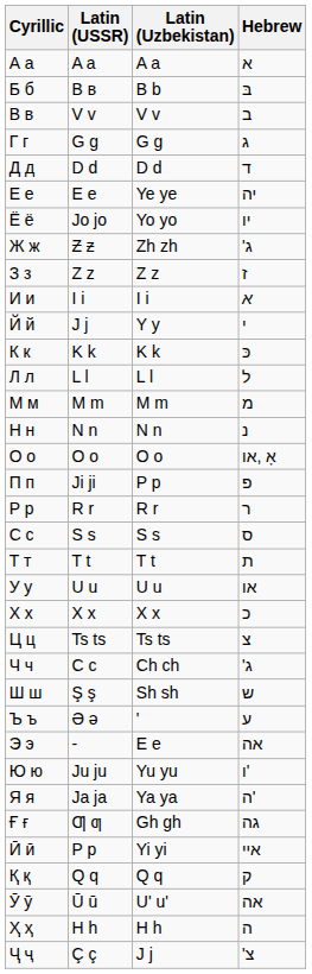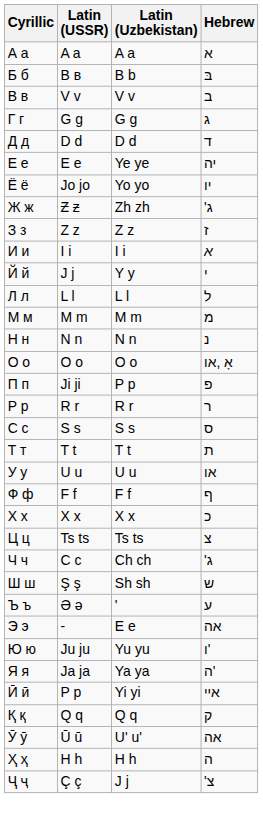 <table class="wikitable">
 <tr>
 <th>Cyrillic</th>
 <th>Latin<br>(USSR)</th>
 <th>Latin<br>(Uzbekistan)</th>
 <th>Hebrew</th>
 </tr>
 <tr>
 <td>А а</td>
 <td>A a</td>
 <td>A a</td>
 <td>א</td>
 </tr>
 <tr>
 <td>Б б</td>
 <td>B в</td>
 <td>B b</td>
 <td>בּ</td>
 </tr>
 <tr>
 <td>В в</td>
 <td>V v</td>
 <td>V v</td>
 <td>ב</td>
 </tr>
 <tr>
 <td>Г г</td>
 <td>G g</td>
 <td>G g</td>
 <td>ג</td>
 </tr>
 <tr>
 <td>Д д</td>
 <td>D d</td>
 <td>D d</td>
 <td>ד</td>
 </tr>
 <tr>
 <td>Е е</td>
 <td>E e</td>
 <td>Ye ye</td>
 <td>יה</td>
 </tr>
 <tr>
 <td>Ё ё</td>
 <td>Jo jo</td>
 <td>Yo yo</td>
 <td>יו</td>
 </tr>
 <tr>
 <td>Ж ж</td>
 <td>Ƶ ƶ</td>
 <td>Zh zh</td>
 <td>'ג</td>
 </tr>
 <tr>
 <td>З з</td>
 <td>Z z</td>
 <td>Z z</td>
 <td>ז</td>
 </tr>
 <tr>
 <td>И и</td>
 <td>I i</td>
 <td>I i</td>
 <td><em>א</em></td>
 </tr>
 <tr>
 <td>Й й</td>
 <td>J j</td>
 <td>Y y</td>
 <td>י</td>
 </tr>
 <tr>
-<td>К к</td>
-<td>K k</td>
-<td>K k</td>
-<td>כּ</td>
-</tr>
-<tr>
 <td>Л л</td>
 <td>L l</td>
 <td>L l</td>
 <td>ל</td>
 </tr>
 <tr>
 <td>М м</td>
 <td>M m</td>
 <td>M m</td>
 <td>מ</td>
 </tr>
 <tr>
 <td>Н н</td>
 <td>N n</td>
 <td>N n</td>
 <td>נ</td>
 </tr>
 <tr>
 <td>О о</td>
 <td>O o</td>
 <td>O o</td>
 <td>אָ ,או</td>
 </tr>
 <tr>
 <td>П п</td>
 <td>Ji ji</td>
 <td>P p</td>
 <td>פ</td>
 </tr>
 <tr>
 <td>Р р</td>
 <td>R r</td>
 <td>R r</td>
 <td>ר</td>
 </tr>
 <tr>
 <td>С с</td>
 <td>S s</td>
 <td>S s</td>
 <td>ס</td>
 </tr>
 <tr>
 <td>Т т</td>
 <td>T t</td>
 <td>T t</td>
 <td>ת</td>
 </tr>
 <tr>
 <td>У у</td>
 <td>U u</td>
 <td>U u</td>
 <td>או</td>
 </tr>
 <tr>
+<td>Ф ф</td>
+<td>F f</td>
+<td>F f</td>
+<td>ף</td>
+</tr>
+<tr>
 <td>Х х</td>
 <td>X x</td>
 <td>X x</td>
 <td>כ</td>
 </tr>
 <tr>
 <td>Ц ц</td>
 <td>Ts ts</td>
 <td>Ts ts</td>
 <td>צ</td>
 </tr>
 <tr>
 <td>Ч ч</td>
 <td>C c</td>
 <td>Ch ch</td>
 <td>'ג</td>
 </tr>
 <tr>
 <td>Ш ш</td>
 <td>Ş ş</td>
 <td>Sh sh</td>
 <td>ש</td>
 </tr>
 <tr>
 <td>Ъ ъ</td>
 <td>Ә ә</td>
 <td>'</td>
 <td>ע</td>
 </tr>
 <tr>
 <td>Э э</td>
 <td>-</td>
 <td>E e</td>
 <td>אה</td>
 </tr>
 <tr>
 <td>Ю ю</td>
 <td>Ju ju</td>
 <td>Yu yu</td>
 <td>ו'</td>
 </tr>
 <tr>
 <td>Я я</td>
 <td>Ja ja</td>
 <td>Ya ya</td>
 <td>ה'</td>
 </tr>
 <tr>
-<td>Ғ ғ</td>
-<td>Ƣ ƣ</td>
-<td>Gh gh</td>
-<td>גה</td>
-</tr>
-<tr>
 <td>Ӣ ӣ</td>
 <td>P p</td>
 <td>Yi yi</td>
 <td>אײ</td>
 </tr>
 <tr>
 <td>Қ қ</td>
 <td>Q q</td>
 <td>Q q</td>
 <td>ק</td>
 </tr>
 <tr>
 <td>Ӯ ӯ</td>
 <td>Ū ū</td>
 <td>U' u'</td>
 <td>אה</td>
 </tr>
 <tr>
 <td>Ҳ ҳ</td>
 <td>H h</td>
 <td>H h</td>
 <td>ה</td>
 </tr>
 <tr>
 <td>Ҷ ҷ</td>
 <td>Ç ç</td>
 <td>J j</td>
 <td>'צ</td>
 </tr>
 </table>
